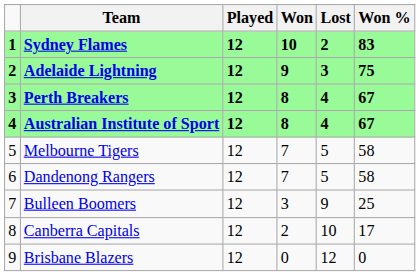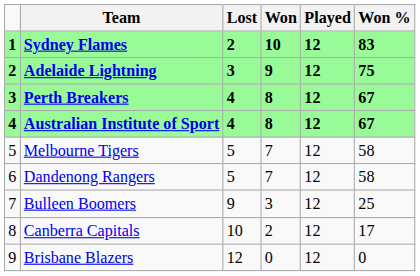 <table class="wikitable" style="font-size:95%;">
 <tr>
 <td></td>
 <th align=center><strong>Team</strong></th>
+<th align=center><strong>Lost</strong></th>
+<th align=center><strong>Won</strong></th>
 <th align=center><strong>Played</strong></th>
-<th align=center><strong>Won</strong></th>
-<th align=center><strong>Lost</strong></th>
 <th align=center><strong>Won %</strong></th>
 </tr>
 <tr>
 <td bgcolor="#98FB98"><strong>1</strong></td>
 <td bgcolor="#98FB98"><strong><a href='#'>Sydney Flames</a></strong></td>
+<td bgcolor="#98FB98"><strong>2</strong></td>
+<td bgcolor="#98FB98"><strong>10</strong></td>
 <td bgcolor="#98FB98"><strong>12</strong></td>
-<td bgcolor="#98FB98"><strong>10</strong></td>
-<td bgcolor="#98FB98"><strong>2</strong></td>
 <td bgcolor="#98FB98"><strong>83</strong></td>
 </tr>
 <tr>
 <td bgcolor="#98FB98"><strong>2</strong></td>
 <td bgcolor="#98FB98"><strong><a href='#'>Adelaide Lightning</a></strong></td>
+<td bgcolor="#98FB98"><strong>3</strong></td>
+<td bgcolor="#98FB98"><strong>9</strong></td>
 <td bgcolor="#98FB98"><strong>12</strong></td>
-<td bgcolor="#98FB98"><strong>9</strong></td>
-<td bgcolor="#98FB98"><strong>3</strong></td>
 <td bgcolor="#98FB98"><strong>75</strong></td>
 </tr>
 <tr>
 <td bgcolor="#98FB98"><strong>3</strong></td>
 <td bgcolor="#98FB98"><strong><a href='#'>Perth Breakers</a></strong></td>
+<td bgcolor="#98FB98"><strong>4</strong></td>
+<td bgcolor="#98FB98"><strong>8</strong></td>
 <td bgcolor="#98FB98"><strong>12</strong></td>
-<td bgcolor="#98FB98"><strong>8</strong></td>
-<td bgcolor="#98FB98"><strong>4</strong></td>
 <td bgcolor="#98FB98"><strong>67</strong></td>
 </tr>
 <tr>
 <td bgcolor="#98FB98"><strong>4</strong></td>
 <td bgcolor="#98FB98"><strong><a href='#'>Australian Institute of Sport</a></strong></td>
+<td bgcolor="#98FB98"><strong>4</strong></td>
+<td bgcolor="#98FB98"><strong>8</strong></td>
 <td bgcolor="#98FB98"><strong>12</strong></td>
-<td bgcolor="#98FB98"><strong>8</strong></td>
-<td bgcolor="#98FB98"><strong>4</strong></td>
 <td bgcolor="#98FB98"><strong>67</strong></td>
 </tr>
 <tr>
 <td>5</td>
 <td><a href='#'>Melbourne Tigers</a></td>
+<td>5</td>
+<td>7</td>
 <td>12</td>
-<td>7</td>
-<td>5</td>
 <td>58</td>
 </tr>
 <tr>
 <td>6</td>
 <td><a href='#'>Dandenong Rangers</a></td>
+<td>5</td>
+<td>7</td>
 <td>12</td>
-<td>7</td>
-<td>5</td>
 <td>58</td>
 </tr>
 <tr>
 <td>7</td>
 <td><a href='#'>Bulleen Boomers</a></td>
+<td>9</td>
+<td>3</td>
 <td>12</td>
-<td>3</td>
-<td>9</td>
 <td>25</td>
 </tr>
 <tr>
 <td>8</td>
 <td><a href='#'>Canberra Capitals</a></td>
+<td>10</td>
+<td>2</td>
 <td>12</td>
-<td>2</td>
-<td>10</td>
 <td>17</td>
 </tr>
 <tr>
 <td>9</td>
 <td><a href='#'>Brisbane Blazers</a></td>
 <td>12</td>
 <td>0</td>
 <td>12</td>
 <td>0</td>
 </tr>
 </table>
